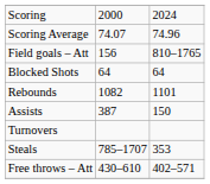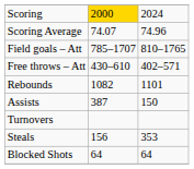 <table class="wikitable">
 <tr>
 </tr>
 <tr>
 <td>Scoring</td>
-<td>2000</td>
+<td style="background: gold;">2000</td>
 <td>2024</td>
 </tr>
 <tr>
 <td>Scoring Average</td>
 <td>74.07</td>
 <td>74.96</td>
 </tr>
 <tr>
 <td>Field goals – Att</td>
-<td>156</td>
+<td>785–1707</td>
 <td>810–1765</td>
 </tr>
 <tr>
-<td>Blocked Shots</td>
-<td>64</td>
-<td>64</td>
+<td>Free throws – Att</td>
+<td>430–610</td>
+<td>402–571</td>
 </tr>
 <tr>
 <td>Rebounds</td>
 <td>1082</td>
 <td>1101</td>
 </tr>
 <tr>
 <td>Assists</td>
 <td>387</td>
 <td>150</td>
 </tr>
 <tr>
 <td>Turnovers</td>
 <td></td>
 <td></td>
 </tr>
 <tr>
 <td>Steals</td>
-<td>785–1707</td>
+<td>156</td>
 <td>353</td>
 </tr>
 <tr>
-<td>Free throws – Att</td>
-<td>430–610</td>
-<td>402–571</td>
+<td>Blocked Shots</td>
+<td>64</td>
+<td>64</td>
 </tr>
 <tr>
 </tr>
 </table>
